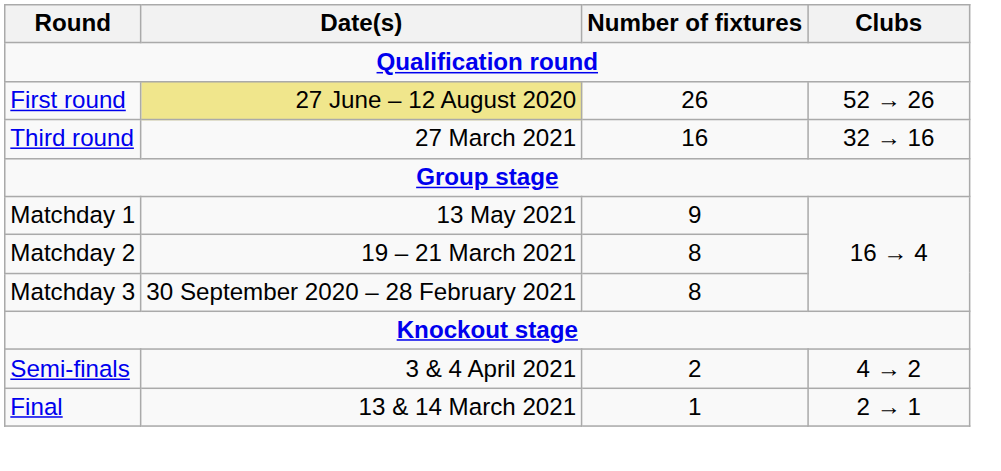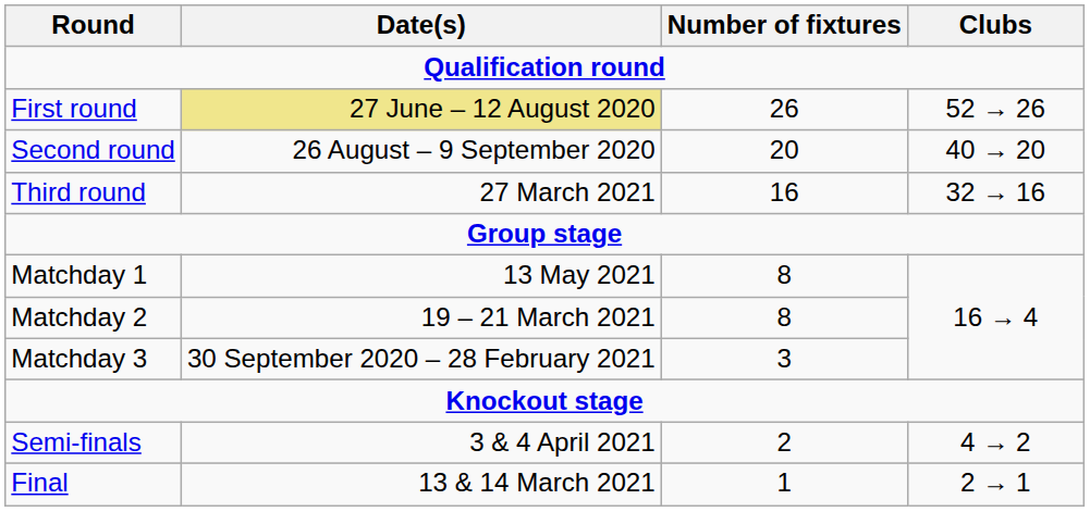 <table class="wikitable" style="text-align:center">
 <tr>
 <th>Round</th>
 <th>Date(s)</th>
 <th>Number of fixtures</th>
 <th width=100>Clubs</th>
 </tr>
 <tr>
 <td colspan=4><strong><a href='#'>Qualification round</a></strong></td>
 </tr>
 <tr>
 <td align=left><a href='#'>First round</a></td>
 <td align=right style="background: khaki;">27 June – 12 August 2020</td>
 <td>26</td>
 <td>52 → 26</td>
 </tr>
 <tr>
+<td align=left><a href='#'>Second round</a></td>
+<td align=right>26 August – 9 September 2020</td>
+<td>20</td>
+<td>40 → 20</td>
+</tr>
+<tr>
 <td align=left><a href='#'>Third round</a></td>
 <td align=right>27 March 2021</td>
 <td>16</td>
 <td>32 → 16</td>
 </tr>
 <tr>
 <td colspan=4><strong><a href='#'>Group stage</a></strong></td>
 </tr>
 <tr>
 <td align=left>Matchday 1</td>
 <td align=right>13 May 2021</td>
-<td>9</td>
+<td>8</td>
 <td rowspan=3>16 → 4</td>
 </tr>
 <tr>
 <td align=left>Matchday 2</td>
 <td align=right>19 – 21 March 2021</td>
 <td>8</td>
 </tr>
 <tr>
 <td align=left>Matchday 3</td>
 <td align=right>30 September 2020 – 28 February 2021</td>
-<td>8</td>
+<td>3</td>
 </tr>
 <tr>
 <td colspan=4><strong><a href='#'>Knockout stage</a></strong></td>
 </tr>
 <tr>
 <td align=left><a href='#'>Semi-finals</a></td>
 <td align=right>3 & 4 April 2021</td>
 <td>2</td>
 <td>4 → 2</td>
 </tr>
 <tr>
 <td align=left><a href='#'>Final</a></td>
 <td align=right>13 & 14 March 2021</td>
 <td>1</td>
 <td>2 → 1</td>
 </tr>
 </table>
